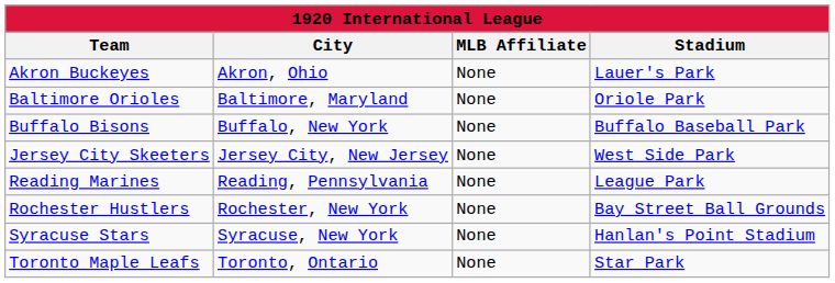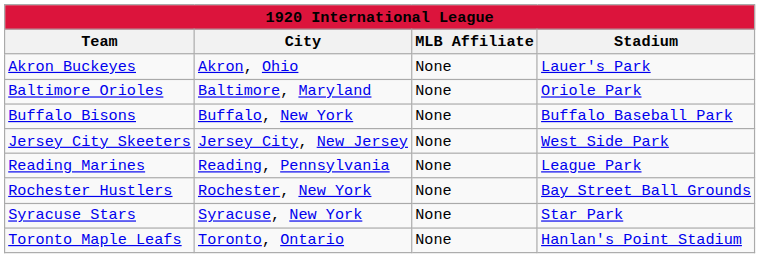 <table class="wikitable" style="width:auto">
 <tr>
 <td bgcolor="#DC143C" align="center" colspan="7"><strong><span>1920 International League</span></strong></td>
 </tr>
 <tr>
 <th>Team</th>
 <th>City</th>
 <th>MLB Affiliate</th>
 <th>Stadium</th>
 </tr>
 <tr>
 <td><a href='#'>Akron Buckeyes</a></td>
 <td><a href='#'>Akron</a>, <a href='#'>Ohio</a></td>
 <td>None</td>
 <td><a href='#'>Lauer's Park</a></td>
 </tr>
 <tr>
 <td><a href='#'>Baltimore Orioles</a></td>
 <td><a href='#'>Baltimore</a>, <a href='#'>Maryland</a></td>
 <td>None</td>
 <td><a href='#'>Oriole Park</a></td>
 </tr>
 <tr>
 <td><a href='#'>Buffalo Bisons</a></td>
 <td><a href='#'>Buffalo</a>, <a href='#'>New York</a></td>
 <td>None</td>
 <td><a href='#'>Buffalo Baseball Park</a></td>
 </tr>
 <tr>
 <td><a href='#'>Jersey City Skeeters</a></td>
 <td><a href='#'>Jersey City</a>, <a href='#'>New Jersey</a></td>
 <td>None</td>
 <td><a href='#'>West Side Park</a></td>
 </tr>
 <tr>
 <td><a href='#'>Reading Marines</a></td>
 <td><a href='#'>Reading</a>, <a href='#'>Pennsylvania</a></td>
 <td>None</td>
 <td><a href='#'>League Park</a></td>
 </tr>
 <tr>
 <td><a href='#'>Rochester Hustlers</a></td>
 <td><a href='#'>Rochester</a>, <a href='#'>New York</a></td>
 <td>None</td>
 <td><a href='#'>Bay Street Ball Grounds</a></td>
 </tr>
 <tr>
 <td><a href='#'>Syracuse Stars</a></td>
 <td><a href='#'>Syracuse</a>, <a href='#'>New York</a></td>
 <td>None</td>
-<td><a href='#'>Hanlan's Point Stadium</a></td>
+<td><a href='#'>Star Park</a></td>
 </tr>
 <tr>
 <td><a href='#'>Toronto Maple Leafs</a></td>
 <td><a href='#'>Toronto</a>, <a href='#'>Ontario</a></td>
 <td>None</td>
-<td><a href='#'>Star Park</a></td>
+<td><a href='#'>Hanlan's Point Stadium</a></td>
 </tr>
 </table>
